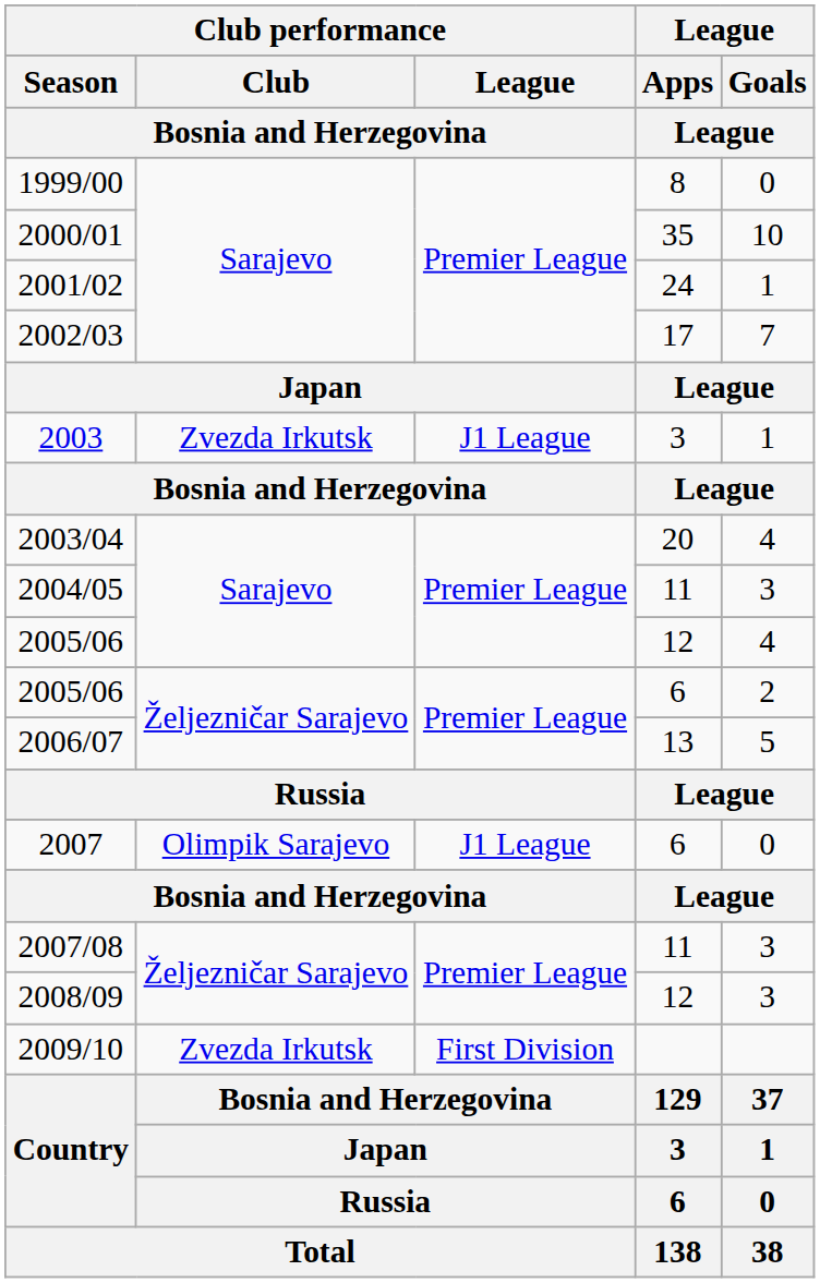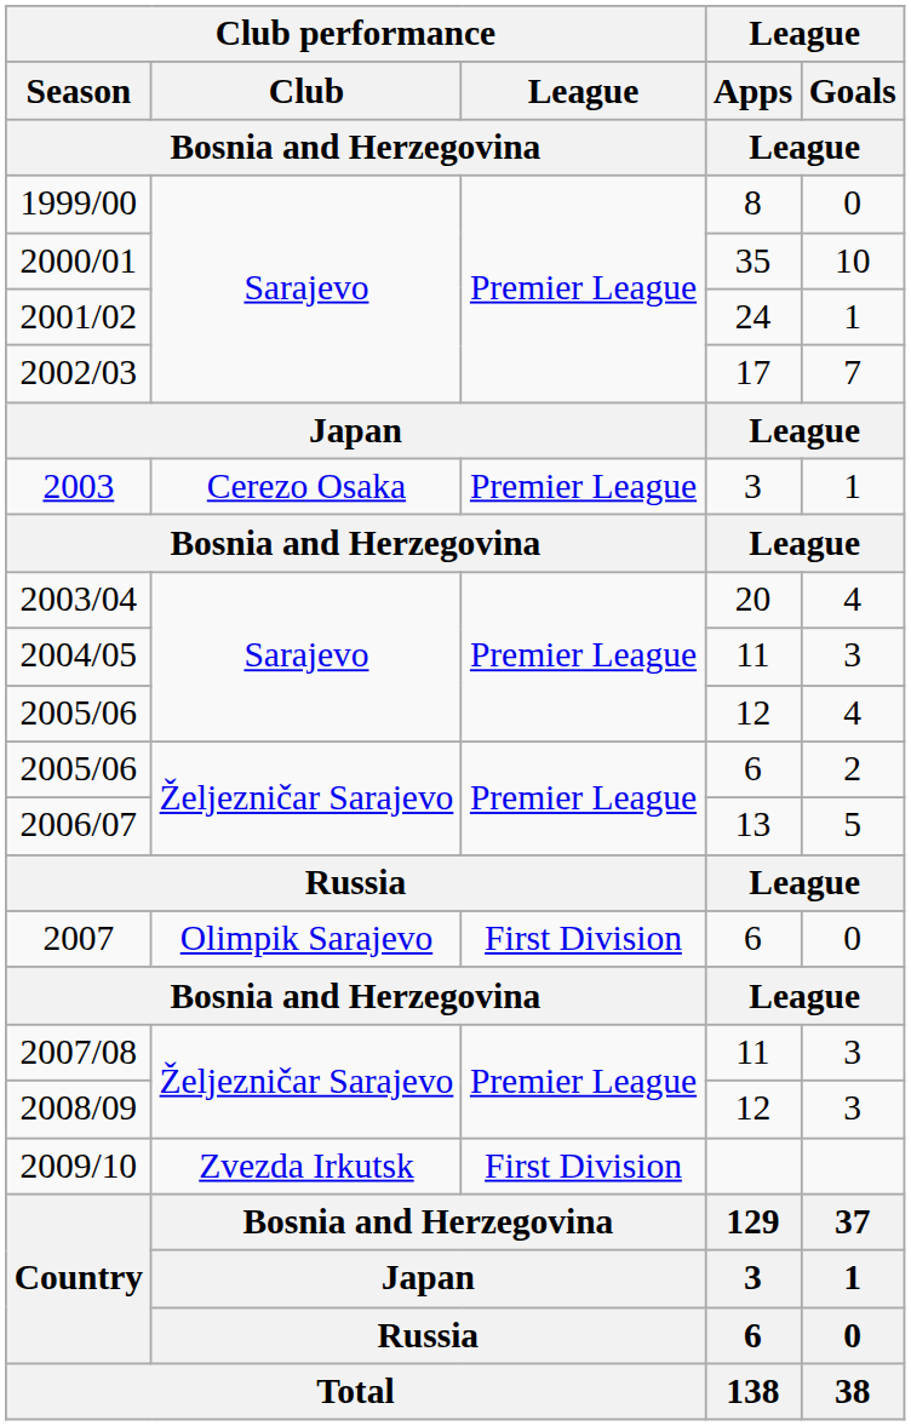 <table class="wikitable" style="text-align:center;">
 <tr>
 <th colspan=3>Club performance</th>
 <th colspan=2>League</th>
 </tr>
 <tr>
 <th>Season</th>
 <th>Club</th>
 <th>League</th>
 <th>Apps</th>
 <th>Goals</th>
 </tr>
 <tr>
 <th colspan=3>Bosnia and Herzegovina</th>
 <th colspan=2>League</th>
 </tr>
 <tr>
 <td>1999/00</td>
 <td rowspan="4"><a href='#'>Sarajevo</a></td>
 <td rowspan="4"><a href='#'>Premier League</a></td>
 <td>8</td>
 <td>0</td>
 </tr>
 <tr>
 <td>2000/01</td>
 <td>35</td>
 <td>10</td>
 </tr>
 <tr>
 <td>2001/02</td>
 <td>24</td>
 <td>1</td>
 </tr>
 <tr>
 <td>2002/03</td>
 <td>17</td>
 <td>7</td>
 </tr>
 <tr>
 <th colspan=3>Japan</th>
 <th colspan=2>League</th>
 </tr>
 <tr>
 <td><a href='#'>2003</a></td>
-<td><a href='#'>Zvezda Irkutsk</a></td>
-<td><a href='#'>J1 League</a></td>
+<td><a href='#'>Cerezo Osaka</a></td>
+<td><a href='#'>Premier League</a></td>
 <td>3</td>
 <td>1</td>
 </tr>
 <tr>
 <th colspan=3>Bosnia and Herzegovina</th>
 <th colspan=2>League</th>
 </tr>
 <tr>
 <td>2003/04</td>
 <td rowspan="3"><a href='#'>Sarajevo</a></td>
 <td rowspan="3"><a href='#'>Premier League</a></td>
 <td>20</td>
 <td>4</td>
 </tr>
 <tr>
 <td>2004/05</td>
 <td>11</td>
 <td>3</td>
 </tr>
 <tr>
 <td>2005/06</td>
 <td>12</td>
 <td>4</td>
 </tr>
 <tr>
 <td>2005/06</td>
 <td rowspan="2"><a href='#'>Željezničar Sarajevo</a></td>
 <td rowspan="2"><a href='#'>Premier League</a></td>
 <td>6</td>
 <td>2</td>
 </tr>
 <tr>
 <td>2006/07</td>
 <td>13</td>
 <td>5</td>
 </tr>
 <tr>
 <th colspan=3>Russia</th>
 <th colspan=2>League</th>
 </tr>
 <tr>
 <td>2007</td>
 <td><a href='#'>Olimpik Sarajevo</a></td>
-<td><a href='#'>J1 League</a></td>
+<td><a href='#'>First Division</a></td>
 <td>6</td>
 <td>0</td>
 </tr>
 <tr>
 <th colspan=3>Bosnia and Herzegovina</th>
 <th colspan=2>League</th>
 </tr>
 <tr>
 <td>2007/08</td>
 <td rowspan="2"><a href='#'>Željezničar Sarajevo</a></td>
 <td rowspan="2"><a href='#'>Premier League</a></td>
 <td>11</td>
 <td>3</td>
 </tr>
 <tr>
 <td>2008/09</td>
 <td>12</td>
 <td>3</td>
 </tr>
 <tr>
 <td>2009/10</td>
 <td><a href='#'>Zvezda Irkutsk</a></td>
 <td><a href='#'>First Division</a></td>
 <td></td>
 <td></td>
 </tr>
 <tr>
 <th rowspan=3>Country</th>
 <th colspan=2>Bosnia and Herzegovina</th>
 <th>129</th>
 <th>37</th>
 </tr>
 <tr>
 <th colspan=2>Japan</th>
 <th>3</th>
 <th>1</th>
 </tr>
 <tr>
 <th colspan=2>Russia</th>
 <th>6</th>
 <th>0</th>
 </tr>
 <tr>
 <th colspan=3>Total</th>
 <th>138</th>
 <th>38</th>
 </tr>
 </table>
